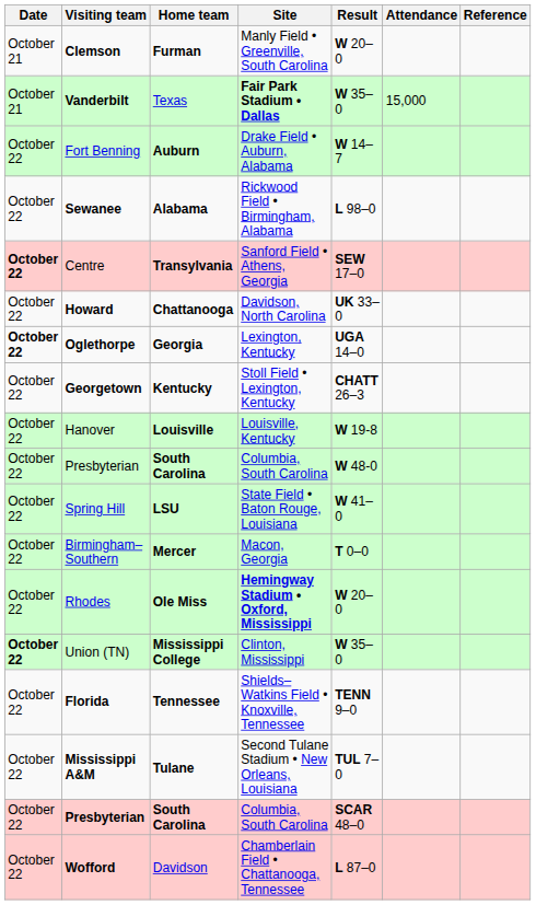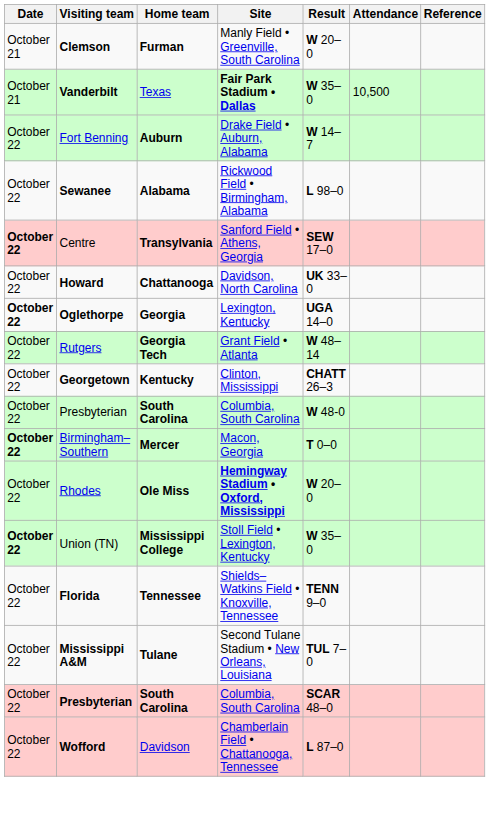 <table class="wikitable" style="font-size:95%;">
 <tr>
 <th>Date</th>
 <th>Visiting team</th>
 <th>Home team</th>
 <th>Site</th>
 <th>Result</th>
 <th>Attendance</th>
 <th class="unsortable">Reference</th>
 </tr>
 <tr bgcolor=>
 <td>October 21</td>
 <td><strong>Clemson</strong></td>
 <td><strong>Furman</strong></td>
 <td>Manly Field • <a href='#'>Greenville, South Carolina</a></td>
 <td><strong>W</strong> 20–0</td>
 <td></td>
 <td></td>
 </tr>
 <tr bgcolor=ccffcc>
 <td>October 21</td>
 <td><strong>Vanderbilt</strong></td>
 <td><a href='#'>Texas</a></td>
 <td><strong>Fair Park Stadium • <a href='#'>Dallas</a></strong></td>
 <td><strong>W</strong> 35–0</td>
-<td>15,000</td>
+<td>10,500</td>
 <td></td>
 </tr>
 <tr bgcolor=ccffcc>
 <td>October 22</td>
 <td><a href='#'>Fort Benning</a></td>
 <td><strong>Auburn</strong></td>
 <td><a href='#'>Drake Field</a> • <a href='#'>Auburn, Alabama</a></td>
 <td><strong>W</strong> 14–7</td>
 <td></td>
 <td></td>
 </tr>
 <tr bgcolor=>
 <td>October 22</td>
 <td><strong>Sewanee</strong></td>
 <td><strong>Alabama</strong></td>
 <td><a href='#'>Rickwood Field</a> •  <a href='#'>Birmingham, Alabama</a></td>
 <td><strong>L</strong> 98–0</td>
 <td></td>
 <td></td>
 </tr>
 <tr bgcolor=ffcccc>
 <td><strong>October 22</strong></td>
 <td>Centre</td>
 <td><strong>Transylvania</strong></td>
 <td><a href='#'>Sanford Field</a> • <a href='#'>Athens, Georgia</a></td>
 <td><strong>SEW</strong> 17–0</td>
 <td></td>
 <td></td>
 </tr>
 <tr bgcolor=>
 <td>October 22</td>
 <td><strong>Howard</strong></td>
 <td><strong>Chattanooga</strong></td>
 <td><a href='#'>Davidson, North Carolina</a></td>
 <td><strong>UK</strong> 33–0</td>
 <td></td>
 <td></td>
 </tr>
 <tr bgcolor=>
 <td><strong>October 22</strong></td>
 <td><strong>Oglethorpe</strong></td>
 <td><strong>Georgia</strong></td>
 <td><a href='#'>Lexington, Kentucky</a></td>
 <td><strong>UGA</strong> 14–0</td>
 <td></td>
 <td></td>
 </tr>
+<tr bgcolor=ccffcc>
+<td>October 22</td>
+<td><a href='#'>Rutgers</a></td>
+<td><strong>Georgia Tech</strong></td>
+<td><a href='#'>Grant Field</a> • <a href='#'>Atlanta</a></td>
+<td><strong>W</strong> 48–14</td>
+<td></td>
+<td></td>
+</tr>
 <tr bgcolor=>
 <td>October 22</td>
 <td><strong>Georgetown</strong></td>
 <td><strong>Kentucky</strong></td>
-<td><a href='#'>Stoll Field</a> • <a href='#'>Lexington, Kentucky</a></td>
+<td><a href='#'>Clinton, Mississippi</a></td>
 <td><strong>CHATT</strong> 26–3</td>
-<td></td>
-<td></td>
-</tr>
-<tr bgcolor=ccffcc>
-<td>October 22</td>
-<td>Hanover</td>
-<td><strong>Louisville</strong></td>
-<td><a href='#'>Louisville, Kentucky</a></td>
-<td><strong>W</strong> 19-8</td>
 <td></td>
 <td></td>
 </tr>
 <tr bgcolor=ccffcc>
 <td>October 22</td>
 <td>Presbyterian</td>
 <td><strong>South Carolina</strong></td>
 <td><a href='#'>Columbia, South Carolina</a></td>
 <td><strong>W</strong> 48-0</td>
 <td></td>
 <td></td>
 </tr>
 <tr bgcolor=ccffcc>
-<td>October 22</td>
-<td><a href='#'>Spring Hill</a></td>
-<td><strong>LSU</strong></td>
-<td><a href='#'>State Field</a> • <a href='#'>Baton Rouge, Louisiana</a></td>
-<td><strong>W</strong> 41–0</td>
-<td></td>
-<td></td>
-</tr>
-<tr bgcolor=ccffcc>
-<td>October 22</td>
+<td><strong>October 22</strong></td>
 <td><a href='#'>Birmingham–Southern</a></td>
 <td><strong>Mercer</strong></td>
 <td><a href='#'>Macon, Georgia</a></td>
 <td><strong>T</strong> 0–0</td>
 <td></td>
 <td></td>
 </tr>
 <tr bgcolor=ccffcc>
 <td>October 22</td>
 <td><a href='#'>Rhodes</a></td>
 <td><strong>Ole Miss</strong></td>
 <td><strong><a href='#'>Hemingway Stadium</a> • <a href='#'>Oxford, Mississippi</a></strong></td>
 <td><strong>W</strong> 20–0</td>
 <td></td>
 <td></td>
 </tr>
 <tr bgcolor=ccffcc>
 <td><strong>October 22</strong></td>
 <td>Union (TN)</td>
 <td><strong>Mississippi College</strong></td>
-<td><a href='#'>Clinton, Mississippi</a></td>
+<td><a href='#'>Stoll Field</a> • <a href='#'>Lexington, Kentucky</a></td>
 <td><strong>W</strong> 35–0</td>
 <td></td>
 <td></td>
 </tr>
 <tr bgcolor=>
 <td>October 22</td>
 <td><strong>Florida</strong></td>
 <td><strong>Tennessee</strong></td>
 <td><a href='#'>Shields–Watkins Field</a> • <a href='#'>Knoxville, Tennessee</a></td>
 <td><strong>TENN</strong> 9–0</td>
 <td></td>
 <td></td>
 </tr>
 <tr bgcolor=>
 <td>October 22</td>
 <td><strong>Mississippi A&M</strong></td>
 <td><strong>Tulane</strong></td>
 <td>Second Tulane Stadium • <a href='#'>New Orleans, Louisiana</a></td>
 <td><strong>TUL</strong> 7–0</td>
 <td></td>
 <td></td>
 </tr>
 <tr bgcolor=ffcccc>
 <td>October 22</td>
 <td><strong>Presbyterian</strong></td>
 <td><strong>South Carolina</strong></td>
 <td><a href='#'>Columbia, South Carolina</a></td>
 <td><strong>SCAR</strong> 48–0</td>
 <td></td>
 <td></td>
 </tr>
 <tr bgcolor=ffcccc>
 <td>October 22</td>
 <td><strong>Wofford</strong></td>
 <td><a href='#'>Davidson</a></td>
 <td><a href='#'>Chamberlain Field</a> • <a href='#'>Chattanooga, Tennessee</a></td>
 <td><strong>L</strong> 87–0</td>
 <td></td>
 <td></td>
 </tr>
 </table>
